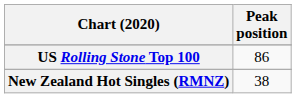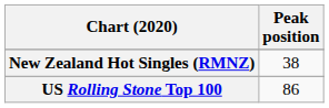 <table class="wikitable sortable plainrowheaders" style="text-align:center">
 <tr>
 <th>Chart (2020)</th>
 <th>Peak<br>position</th>
 </tr>
 <tr>
 </tr>
 <tr>
 </tr>
 <tr>
-<th scope="row">US <a href='#'><em>Rolling Stone</em> Top 100</a></th>
-<td>86</td>
+<th scope="row">New Zealand Hot Singles (<a href='#'>RMNZ</a>)</th>
+<td>38</td>
 </tr>
 <tr>
 </tr>
 <tr>
 </tr>
 <tr>
 </tr>
 <tr>
-<th scope="row">New Zealand Hot Singles (<a href='#'>RMNZ</a>)</th>
-<td>38</td>
+<th scope="row">US <a href='#'><em>Rolling Stone</em> Top 100</a></th>
+<td>86</td>
 </tr>
 </table>
